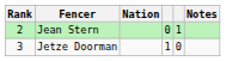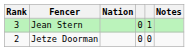 <table class="wikitable sortable" style="text-align:center">
 <tr>
 <th>Rank</th>
 <th>Fencer</th>
 <th>Nation</th>
 <th></th>
 <th></th>
 <th>Notes</th>
 </tr>
 <tr bgcolor=bbf3bb>
-<td>2</td>
+<td>3</td>
 <td align=left>Jean Stern</td>
 <td align=left></td>
 <td>0</td>
 <td>1</td>
 <td></td>
 </tr>
 <tr>
-<td>3</td>
+<td>2</td>
 <td align=left>Jetze Doorman</td>
 <td align=left></td>
-<td>1</td>
+<td>0</td>
 <td>0</td>
 <td></td>
 </tr>
 </table>
